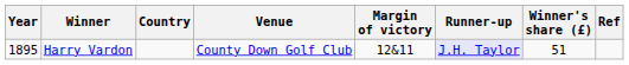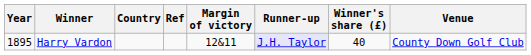 <table class="wikitable">
 <tr>
 <th>Year</th>
 <th>Winner</th>
 <th>Country</th>
-<th>Venue</th>
+<th>Ref</th>
 <th>Margin<br>of victory</th>
 <th>Runner-up</th>
 <th>Winner's<br>share (£)</th>
-<th>Ref</th>
+<th>Venue</th>
 </tr>
 <tr>
 <td>1895</td>
 <td><a href='#'>Harry Vardon</a></td>
 <td></td>
-<td><a href='#'>County Down Golf Club</a></td>
+<td></td>
 <td align=center>12&11</td>
 <td style="background: lavender;"> <a href='#'>J.H. Taylor</a></td>
-<td align=center>51</td>
-<td></td>
+<td align=center>40</td>
+<td><a href='#'>County Down Golf Club</a></td>
 </tr>
 </table>
